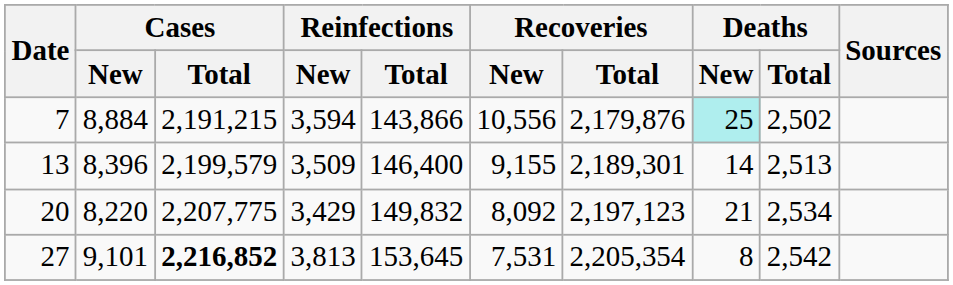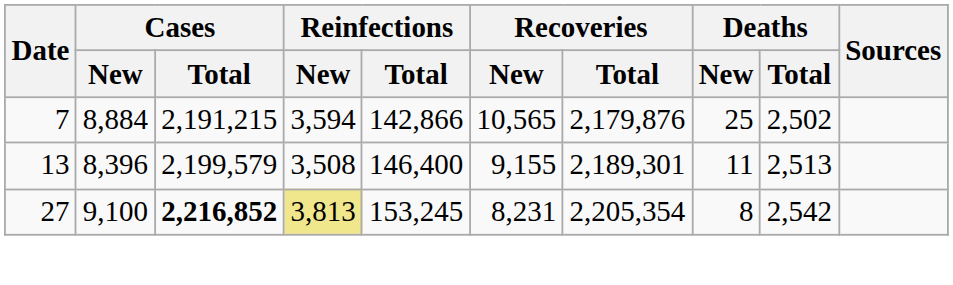 <table class="wikitable sortable mw-collapsible mw-collapsed sticky-header-multi sort-under" style="text-align:right;">
 <tr>
 <th rowspan=2>Date</th>
 <th colspan=2>Cases</th>
 <th colspan=2>Reinfections</th>
 <th colspan=2>Recoveries</th>
 <th colspan=2>Deaths</th>
 <th rowspan=2 class="unsortable">Sources</th>
 </tr>
 <tr>
 <th>New</th>
 <th>Total</th>
 <th>New</th>
 <th>Total</th>
 <th>New</th>
 <th>Total</th>
 <th>New</th>
 <th>Total</th>
 </tr>
 <tr>
 <td>7</td>
 <td>8,884</td>
 <td>2,191,215</td>
 <td>3,594</td>
-<td>143,866</td>
-<td>10,556</td>
+<td>142,866</td>
+<td>10,565</td>
 <td>2,179,876</td>
-<td style="background: paleturquoise;">25</td>
+<td>25</td>
 <td>2,502</td>
 <td></td>
 </tr>
 <tr>
 <td>13</td>
 <td>8,396</td>
 <td>2,199,579</td>
-<td>3,509</td>
+<td>3,508</td>
 <td>146,400</td>
 <td>9,155</td>
 <td>2,189,301</td>
-<td>14</td>
+<td>11</td>
 <td>2,513</td>
 <td></td>
 </tr>
 <tr>
-<td>20</td>
-<td>8,220</td>
-<td>2,207,775</td>
-<td>3,429</td>
-<td>149,832</td>
-<td>8,092</td>
-<td>2,197,123</td>
-<td>21</td>
-<td>2,534</td>
-<td></td>
-</tr>
-<tr>
 <td>27</td>
-<td>9,101</td>
+<td>9,100</td>
 <td><strong>2,216,852</strong></td>
-<td>3,813</td>
-<td>153,645</td>
-<td>7,531</td>
+<td style="background: khaki;">3,813</td>
+<td>153,245</td>
+<td>8,231</td>
 <td>2,205,354</td>
 <td>8</td>
 <td>2,542</td>
 <td></td>
 </tr>
 </table>
